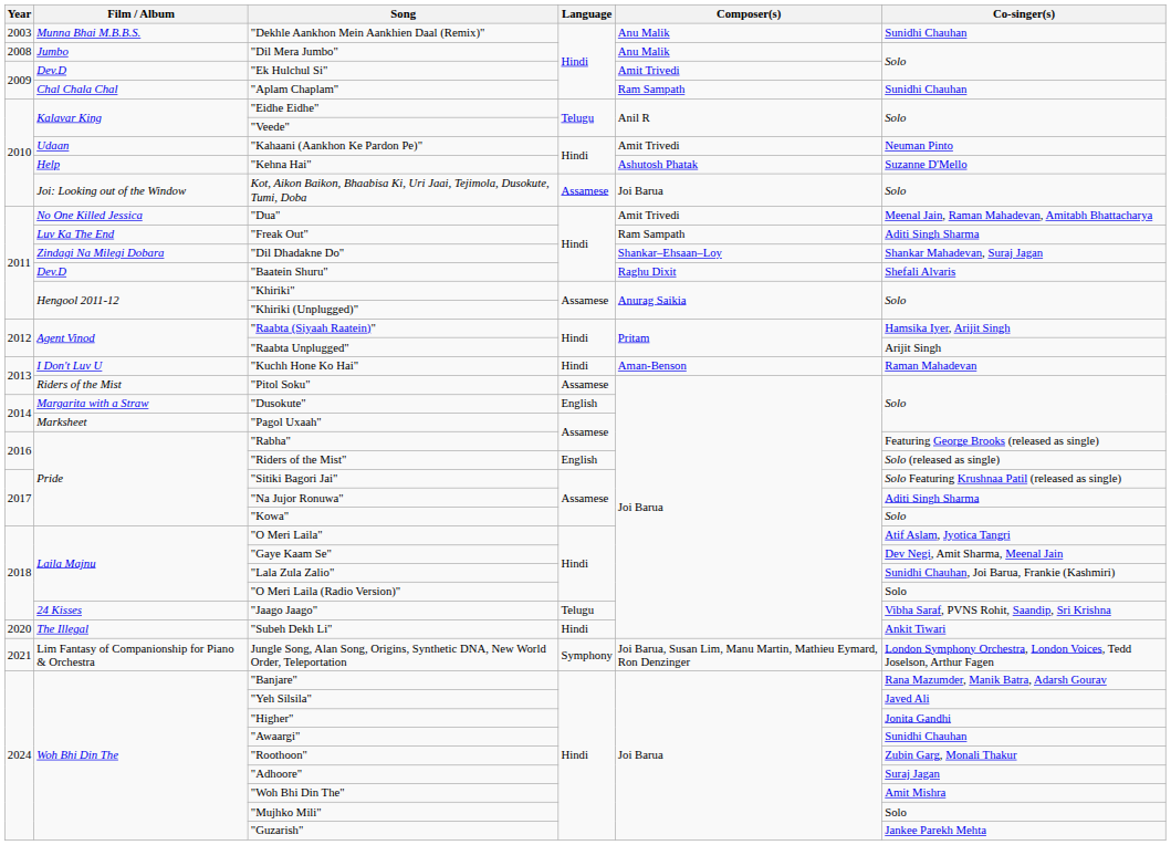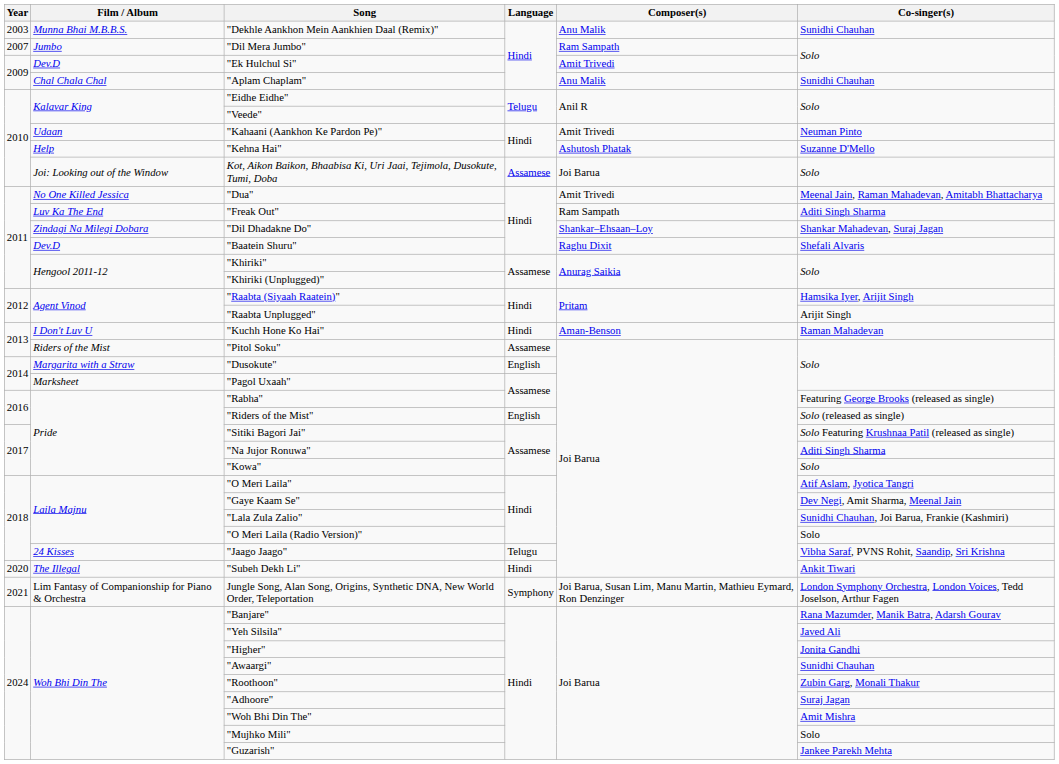 <table class="wikitable">
 <tr>
 <th>Year</th>
 <th>Film / Album</th>
 <th>Song</th>
 <th>Language</th>
 <th>Composer(s)</th>
 <th>Co-singer(s)</th>
 </tr>
 <tr>
 <td>2003</td>
 <td><em><a href='#'>Munna Bhai M.B.B.S.</a></em></td>
 <td>"Dekhle Aankhon Mein Aankhien Daal (Remix)"</td>
 <td rowspan="4"><a href='#'>Hindi</a></td>
 <td><a href='#'>Anu Malik</a></td>
 <td><a href='#'>Sunidhi Chauhan</a></td>
 </tr>
 <tr>
-<td>2008</td>
+<td>2007</td>
 <td><em><a href='#'>Jumbo</a></em></td>
 <td>"Dil Mera Jumbo"</td>
-<td><a href='#'>Anu Malik</a></td>
+<td><a href='#'>Ram Sampath</a></td>
 <td rowspan="2"><em>Solo</em></td>
 </tr>
 <tr>
 <td rowspan="2">2009</td>
 <td><em><a href='#'>Dev.D</a></em></td>
 <td>"Ek Hulchul Si"</td>
 <td><a href='#'>Amit Trivedi</a></td>
 </tr>
 <tr>
 <td><em><a href='#'>Chal Chala Chal</a></em></td>
 <td>"Aplam Chaplam"</td>
-<td><a href='#'>Ram Sampath</a></td>
+<td><a href='#'>Anu Malik</a></td>
 <td><a href='#'>Sunidhi Chauhan</a></td>
 </tr>
 <tr>
 <td rowspan="5">2010</td>
 <td rowspan="2"><em><a href='#'>Kalavar King</a></em></td>
 <td>"Eidhe Eidhe"</td>
 <td rowspan="2"><a href='#'>Telugu</a></td>
 <td rowspan="2">Anil R</td>
 <td rowspan="2"><em>Solo</em></td>
 </tr>
 <tr>
 <td>"Veede"</td>
 </tr>
 <tr>
 <td><em><a href='#'>Udaan</a></em></td>
 <td>"Kahaani (Aankhon Ke Pardon Pe)"</td>
 <td rowspan="2">Hindi</td>
 <td>Amit Trivedi</td>
 <td><a href='#'>Neuman Pinto</a></td>
 </tr>
 <tr>
 <td><em><a href='#'>Help</a></em></td>
 <td>"Kehna Hai"</td>
 <td><a href='#'>Ashutosh Phatak</a></td>
 <td><a href='#'>Suzanne D'Mello</a></td>
 </tr>
 <tr>
 <td><em>Joi: Looking out of the Window</em></td>
 <td><em>Kot, Aikon Baikon, Bhaabisa Ki, Uri Jaai, Tejimola, Dusokute, Tumi, Doba</em></td>
 <td><a href='#'>Assamese</a></td>
 <td>Joi Barua</td>
 <td><em>Solo</em></td>
 </tr>
 <tr>
 <td rowspan="6">2011</td>
 <td><em><a href='#'>No One Killed Jessica</a></em></td>
 <td>"Dua"</td>
 <td rowspan="4">Hindi</td>
 <td>Amit Trivedi</td>
 <td><a href='#'>Meenal Jain</a>, <a href='#'>Raman Mahadevan</a>, <a href='#'>Amitabh Bhattacharya</a></td>
 </tr>
 <tr>
 <td><em><a href='#'>Luv Ka The End</a></em></td>
 <td>"Freak Out"</td>
 <td>Ram Sampath</td>
 <td><a href='#'>Aditi Singh Sharma</a></td>
 </tr>
 <tr>
 <td><em><a href='#'>Zindagi Na Milegi Dobara</a></em></td>
 <td>"Dil Dhadakne Do"</td>
 <td><a href='#'>Shankar–Ehsaan–Loy</a></td>
 <td><a href='#'>Shankar Mahadevan</a>, <a href='#'>Suraj Jagan</a></td>
 </tr>
 <tr>
 <td><em><a href='#'>Dev.D</a></em></td>
 <td>"Baatein Shuru"</td>
 <td><a href='#'>Raghu Dixit</a></td>
 <td><a href='#'>Shefali Alvaris</a></td>
 </tr>
 <tr>
 <td rowspan="2"><em>Hengool 2011-12</em></td>
 <td>"Khiriki"</td>
 <td rowspan="2">Assamese</td>
 <td rowspan="2"><a href='#'>Anurag Saikia</a></td>
 <td rowspan="2"><em>Solo</em></td>
 </tr>
 <tr>
 <td>"Khiriki (Unplugged)"</td>
 </tr>
 <tr>
 <td rowspan="2">2012</td>
 <td rowspan="2"><em><a href='#'>Agent Vinod</a></em></td>
 <td>"<a href='#'>Raabta (Siyaah Raatein)</a>"</td>
 <td rowspan="2">Hindi</td>
 <td rowspan="2"><a href='#'>Pritam</a></td>
 <td><a href='#'>Hamsika Iyer</a>, <a href='#'>Arijit Singh</a></td>
 </tr>
 <tr>
 <td>"Raabta Unplugged"</td>
 <td>Arijit Singh</td>
 </tr>
 <tr>
 <td rowspan="2">2013</td>
 <td><em><a href='#'>I Don't Luv U</a></em></td>
 <td>"Kuchh Hone Ko Hai"</td>
 <td>Hindi</td>
 <td><a href='#'>Aman-Benson</a></td>
 <td><a href='#'>Raman Mahadevan</a></td>
 </tr>
 <tr>
 <td><em>Riders of the Mist</em></td>
 <td>"Pitol Soku"</td>
 <td>Assamese</td>
 <td rowspan=14>Joi Barua</td>
 <td rowspan="3"><em>Solo</em></td>
 </tr>
 <tr>
 <td rowspan="2">2014</td>
 <td><em><a href='#'>Margarita with a Straw</a></em></td>
 <td>"Dusokute"</td>
 <td>English</td>
 </tr>
 <tr>
 <td><em>Marksheet</em></td>
 <td>"Pagol Uxaah"</td>
 <td rowspan="2">Assamese</td>
 </tr>
 <tr>
 <td rowspan="2">2016</td>
 <td rowspan="5"><em>Pride</em></td>
 <td>"Rabha"</td>
 <td>Featuring <a href='#'>George Brooks</a> (released as single)</td>
 </tr>
 <tr>
 <td>"Riders of the Mist"</td>
 <td>English</td>
 <td><em>Solo</em> (released as single)</td>
 </tr>
 <tr>
 <td rowspan="3">2017</td>
 <td>"Sitiki Bagori Jai"</td>
 <td rowspan="3">Assamese</td>
 <td><em>Solo</em> Featuring <a href='#'>Krushnaa Patil</a> (released as single)</td>
 </tr>
 <tr>
 <td>"Na Jujor Ronuwa"</td>
 <td><a href='#'>Aditi Singh Sharma</a></td>
 </tr>
 <tr>
 <td>"Kowa"</td>
 <td><em>Solo</em></td>
 </tr>
 <tr>
 <td rowspan="5">2018</td>
 <td rowspan="4"><em><a href='#'>Laila Majnu</a></em></td>
 <td>"O Meri Laila"</td>
 <td rowspan="4">Hindi</td>
 <td><a href='#'>Atif Aslam</a>, <a href='#'>Jyotica Tangri</a></td>
 </tr>
 <tr>
 <td>"Gaye Kaam Se"</td>
 <td><a href='#'>Dev Negi</a>, Amit Sharma, <a href='#'>Meenal Jain</a></td>
 </tr>
 <tr>
 <td>"Lala Zula Zalio"</td>
 <td><a href='#'>Sunidhi Chauhan</a>, Joi Barua, Frankie (Kashmiri)</td>
 </tr>
 <tr>
 <td>"O Meri Laila (Radio Version)"</td>
 <td>Solo</td>
 </tr>
 <tr>
 <td><em><a href='#'>24 Kisses</a></em></td>
 <td>"Jaago Jaago"</td>
 <td>Telugu</td>
 <td><a href='#'>Vibha Saraf</a>, PVNS Rohit, <a href='#'>Saandip</a>, <a href='#'>Sri Krishna</a></td>
 </tr>
 <tr>
 <td>2020</td>
 <td><em><a href='#'>The Illegal</a></em></td>
 <td>"Subeh Dekh Li"</td>
 <td>Hindi</td>
 <td><a href='#'>Ankit Tiwari</a></td>
 </tr>
 <tr>
 <td>2021</td>
 <td>Lim Fantasy of Companionship for Piano & Orchestra</td>
 <td>Jungle Song, Alan Song, Origins, Synthetic DNA, New World Order, Teleportation</td>
 <td>Symphony</td>
 <td>Joi Barua, Susan Lim, Manu Martin, Mathieu Eymard, Ron Denzinger</td>
 <td><a href='#'>London Symphony Orchestra</a>, <a href='#'>London Voices</a>, Tedd Joselson, Arthur Fagen</td>
 </tr>
 <tr>
 <td rowspan=9>2024</td>
 <td rowspan=9><em><a href='#'>Woh Bhi Din The</a></em></td>
 <td>"Banjare"</td>
 <td rowspan=9>Hindi</td>
 <td rowspan=9>Joi Barua</td>
 <td><a href='#'>Rana Mazumder</a>, <a href='#'>Manik Batra</a>, <a href='#'>Adarsh Gourav</a></td>
 </tr>
 <tr>
 <td>"Yeh Silsila"</td>
 <td><a href='#'>Javed Ali</a></td>
 </tr>
 <tr>
 <td>"Higher"</td>
 <td><a href='#'>Jonita Gandhi</a></td>
 </tr>
 <tr>
 <td>"Awaargi"</td>
 <td><a href='#'>Sunidhi Chauhan</a></td>
 </tr>
 <tr>
 <td>"Roothoon"</td>
 <td><a href='#'>Zubin Garg</a>, <a href='#'>Monali Thakur</a></td>
 </tr>
 <tr>
 <td>"Adhoore"</td>
 <td><a href='#'>Suraj Jagan</a></td>
 </tr>
 <tr>
 <td>"Woh Bhi Din The"</td>
 <td><a href='#'>Amit Mishra</a></td>
 </tr>
 <tr>
 <td>"Mujhko Mili"</td>
 <td>Solo</td>
 </tr>
 <tr>
 <td>"Guzarish"</td>
 <td><a href='#'>Jankee Parekh Mehta</a></td>
 </tr>
 </table>
